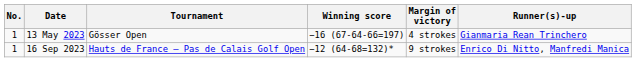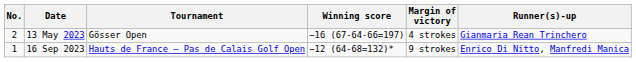 <table class="wikitable" style="font-size:95%;">
 <tr>
 <th>No.</th>
 <th>Date</th>
 <th>Tournament</th>
 <th>Winning score</th>
 <th>Margin of<br>victory</th>
 <th>Runner(s)-up</th>
 </tr>
 <tr>
-<td align=center>1</td>
+<td align=center>2</td>
 <td align=right>13 May <a href='#'>2023</a></td>
 <td>Gösser Open</td>
 <td>−16 (67-64-66=197)</td>
 <td>4 strokes</td>
 <td> <a href='#'>Gianmaria Rean Trinchero</a></td>
 </tr>
 <tr>
 <td align=center>1</td>
 <td align=right>16 Sep 2023</td>
 <td><a href='#'>Hauts de France – Pas de Calais Golf Open</a></td>
 <td>−12 (64-68=132)*</td>
 <td>9 strokes</td>
 <td> <a href='#'>Enrico Di Nitto</a>,  <a href='#'>Manfredi Manica</a></td>
 </tr>
 </table>
